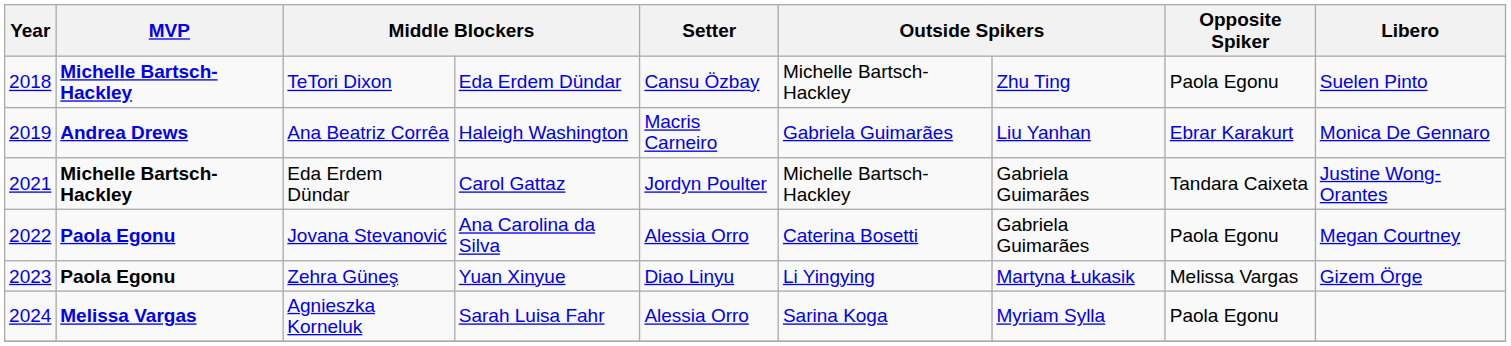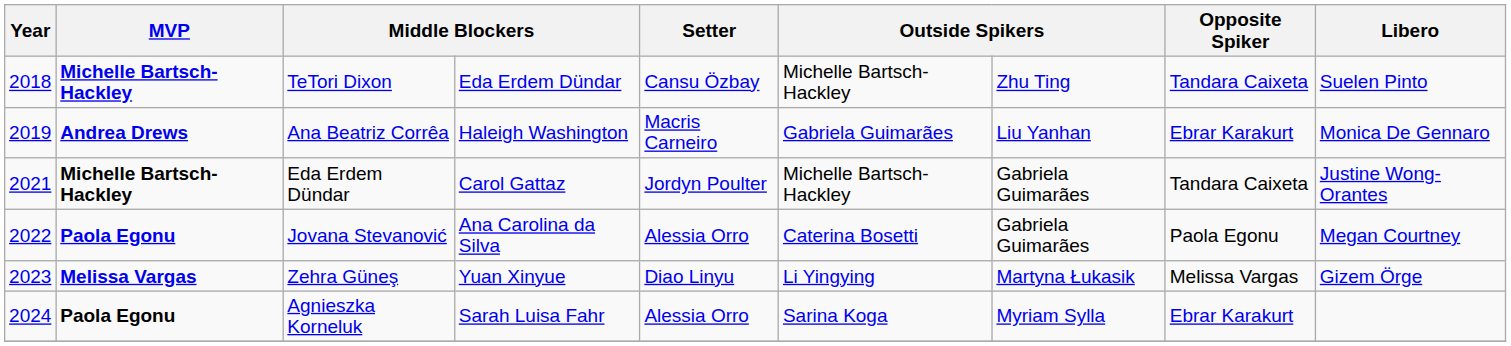 <table class="wikitable sortable" style="font-size:90%; width:90%; text-align:left;">
 <tr>
 <th>Year</th>
 <th><a href='#'>MVP</a></th>
 <th colspan=2>Middle Blockers</th>
 <th>Setter</th>
 <th colspan=2>Outside Spikers</th>
 <th>Opposite Spiker</th>
 <th>Libero</th>
 </tr>
 <tr>
 <td align=center> <a href='#'>2018</a></td>
 <td> <strong><a href='#'>Michelle Bartsch-Hackley</a></strong></td>
 <td> <a href='#'>TeTori Dixon</a></td>
 <td> <a href='#'>Eda Erdem Dündar</a></td>
 <td> <a href='#'>Cansu Özbay</a></td>
 <td> Michelle Bartsch-Hackley</td>
 <td> <a href='#'>Zhu Ting</a></td>
-<td> Paola Egonu</td>
+<td> <a href='#'>Tandara Caixeta</a></td>
 <td> <a href='#'>Suelen Pinto</a></td>
 </tr>
 <tr>
 <td align=center> <a href='#'>2019</a></td>
 <td> <strong><a href='#'>Andrea Drews</a></strong></td>
 <td> <a href='#'>Ana Beatriz Corrêa</a></td>
 <td> <a href='#'>Haleigh Washington</a></td>
 <td> <a href='#'>Macris Carneiro</a></td>
 <td> <a href='#'>Gabriela Guimarães</a></td>
 <td> <a href='#'>Liu Yanhan</a></td>
 <td> <a href='#'>Ebrar Karakurt</a></td>
 <td> <a href='#'>Monica De Gennaro</a></td>
 </tr>
 <tr>
 <td align=center> <a href='#'>2021</a></td>
 <td> <strong>Michelle Bartsch-Hackley</strong> </td>
 <td> Eda Erdem Dündar </td>
 <td> <a href='#'>Carol Gattaz</a></td>
 <td> <a href='#'>Jordyn Poulter</a></td>
 <td> Michelle Bartsch-Hackley </td>
 <td> Gabriela Guimarães </td>
 <td> Tandara Caixeta </td>
 <td> <a href='#'>Justine Wong-Orantes</a></td>
 </tr>
 <tr>
 <td align=center> <a href='#'>2022</a></td>
 <td> <strong><a href='#'>Paola Egonu</a></strong></td>
 <td> <a href='#'>Jovana Stevanović</a></td>
 <td> <a href='#'>Ana Carolina da Silva</a></td>
 <td> <a href='#'>Alessia Orro</a></td>
 <td> <a href='#'>Caterina Bosetti</a></td>
 <td> Gabriela Guimarães </td>
 <td> Paola Egonu</td>
 <td> <a href='#'>Megan Courtney</a></td>
 </tr>
 <tr>
 <td align=center> <a href='#'>2023</a></td>
-<td> <strong>Paola Egonu</strong>  </td>
+<td> <strong><a href='#'>Melissa Vargas</a></strong></td>
 <td> <a href='#'>Zehra Güneş</a></td>
 <td> <a href='#'>Yuan Xinyue</a></td>
 <td> <a href='#'>Diao Linyu</a></td>
 <td> <a href='#'>Li Yingying</a></td>
 <td> <a href='#'>Martyna Łukasik</a></td>
 <td> Melissa Vargas</td>
 <td> <a href='#'>Gizem Örge</a></td>
 </tr>
 <tr>
 <td align=center> <a href='#'>2024</a></td>
-<td> <strong><a href='#'>Melissa Vargas</a></strong></td>
+<td> <strong>Paola Egonu</strong>  </td>
 <td> <a href='#'>Agnieszka Korneluk</a></td>
 <td> <a href='#'>Sarah Luisa Fahr</a></td>
 <td> <a href='#'>Alessia Orro</a></td>
 <td> <a href='#'>Sarina Koga</a></td>
 <td> <a href='#'>Myriam Sylla</a></td>
-<td> Paola Egonu</td>
+<td> <a href='#'>Ebrar Karakurt</a></td>
 <td> </td>
 </tr>
 <tr>
 </tr>
 </table>
